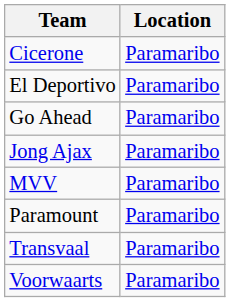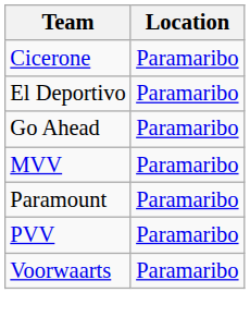 <table class="wikitable">
 <tr>
 <th>Team</th>
 <th>Location</th>
 </tr>
 <tr>
 <td><a href='#'>Cicerone</a></td>
 <td><a href='#'>Paramaribo</a></td>
 </tr>
 <tr>
 <td>El Deportivo</td>
 <td><a href='#'>Paramaribo</a></td>
 </tr>
 <tr>
 <td>Go Ahead</td>
 <td><a href='#'>Paramaribo</a></td>
 </tr>
 <tr>
-<td><a href='#'>Jong Ajax</a></td>
-<td><a href='#'>Paramaribo</a></td>
-</tr>
-<tr>
 <td><a href='#'>MVV</a></td>
 <td><a href='#'>Paramaribo</a></td>
 </tr>
 <tr>
 <td>Paramount</td>
 <td><a href='#'>Paramaribo</a></td>
 </tr>
 <tr>
-<td><a href='#'>Transvaal</a></td>
+<td><a href='#'>PVV</a></td>
 <td><a href='#'>Paramaribo</a></td>
 </tr>
 <tr>
 <td><a href='#'>Voorwaarts</a></td>
 <td><a href='#'>Paramaribo</a></td>
 </tr>
 </table>
